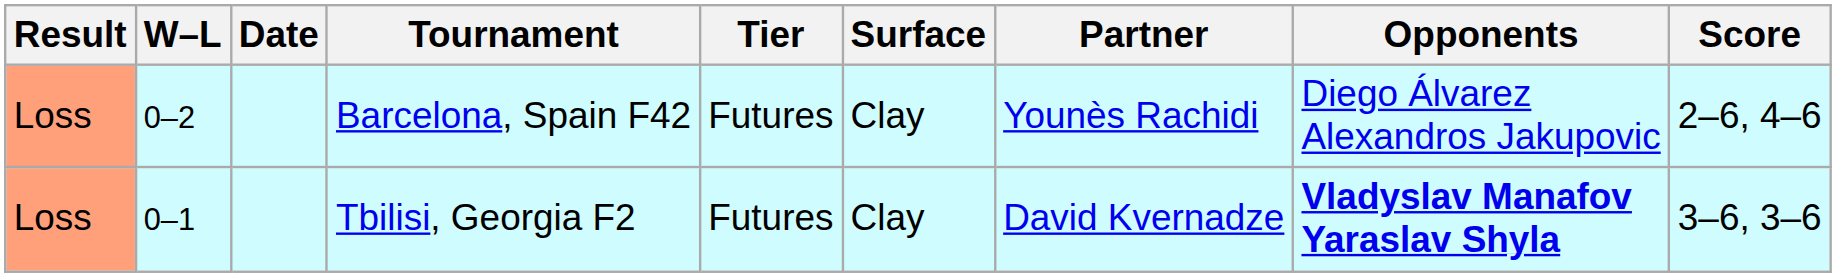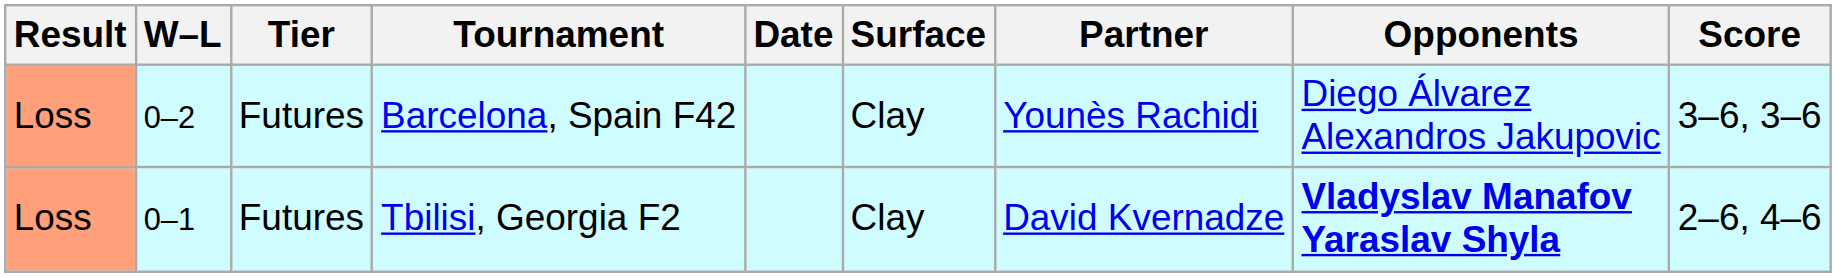 <table class="sortable wikitable" style=font-size:97%>
 <tr>
 <th>Result</th>
 <th class="unsortable">W–L</th>
+<th>Tier</th>
+<th>Tournament</th>
 <th>Date</th>
-<th>Tournament</th>
-<th>Tier</th>
 <th>Surface</th>
 <th>Partner</th>
 <th>Opponents</th>
 <th class="unsortable">Score</th>
 </tr>
 <tr bgcolor=#cffcff>
 <td bgcolor=FFA07A>Loss</td>
 <td><small>0–2</small></td>
+<td>Futures</td>
+<td><a href='#'>Barcelona</a>, Spain F42</td>
 <td></td>
-<td><a href='#'>Barcelona</a>, Spain F42</td>
-<td>Futures</td>
 <td>Clay</td>
 <td> <a href='#'>Younès Rachidi</a></td>
 <td> <a href='#'>Diego Álvarez</a><br> <a href='#'>Alexandros Jakupovic</a></td>
-<td>2–6, 4–6</td>
+<td>3–6, 3–6</td>
 </tr>
 <tr bgcolor=#cffcff>
 <td bgcolor=FFA07A>Loss</td>
 <td><small>0–1</small></td>
+<td>Futures</td>
+<td><a href='#'>Tbilisi</a>, Georgia F2</td>
 <td></td>
-<td><a href='#'>Tbilisi</a>, Georgia F2</td>
-<td>Futures</td>
 <td>Clay</td>
 <td> <a href='#'>David Kvernadze</a></td>
 <td><strong> <a href='#'>Vladyslav Manafov</a><br> <a href='#'>Yaraslav Shyla</a></strong></td>
-<td>3–6, 3–6</td>
+<td>2–6, 4–6</td>
 </tr>
 </table>
